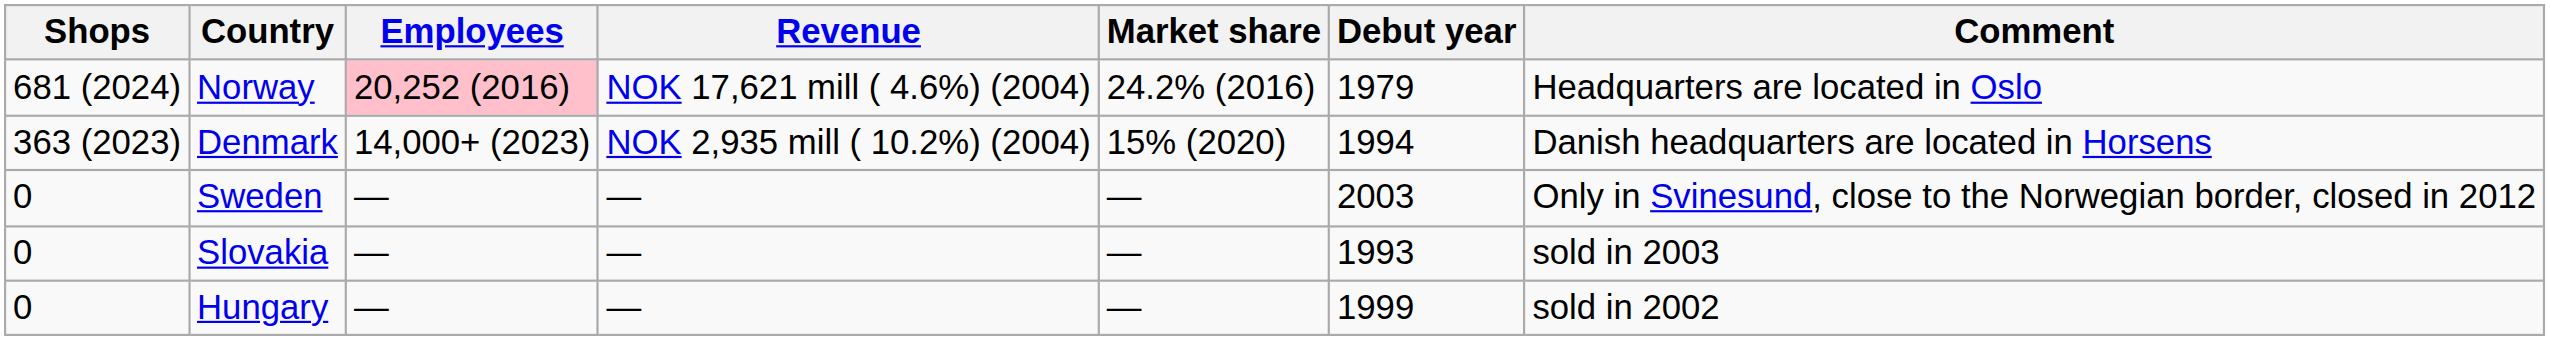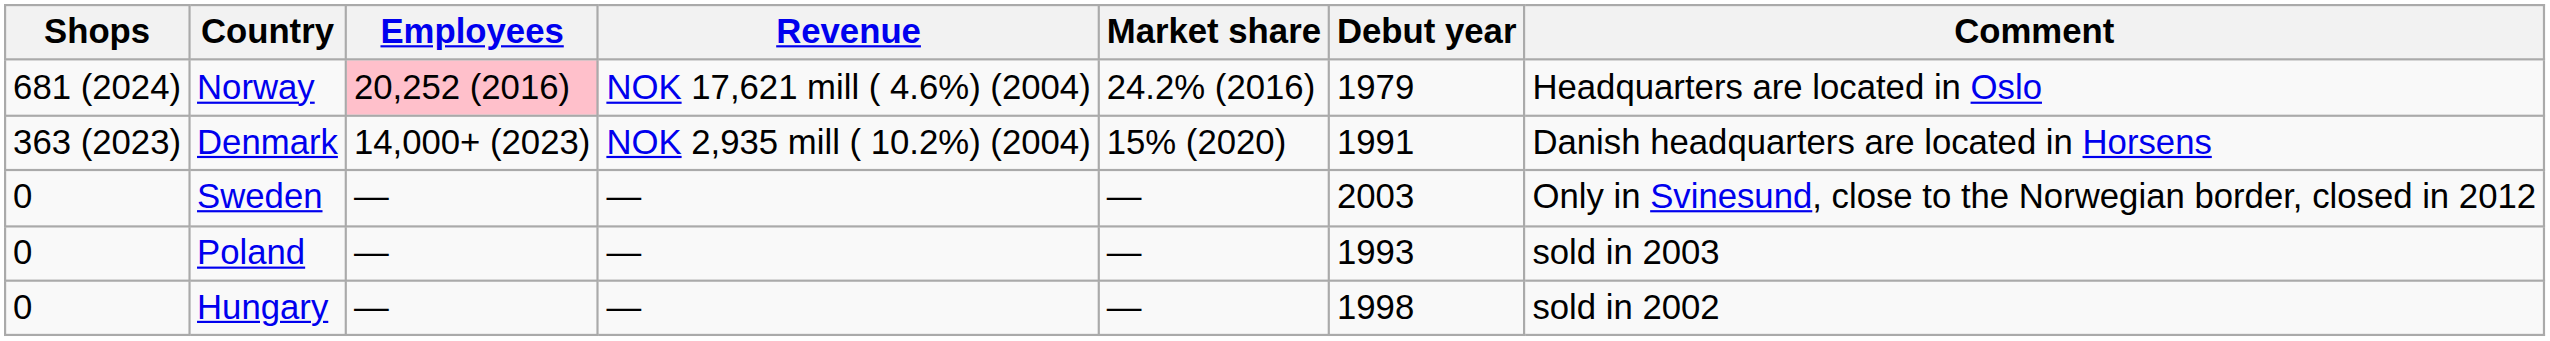 <table class="wikitable">
 <tr>
 <th>Shops</th>
 <th>Country</th>
 <th><a href='#'>Employees</a></th>
 <th><a href='#'>Revenue</a></th>
 <th>Market share</th>
 <th>Debut year</th>
 <th>Comment</th>
 </tr>
 <tr>
 <td>681 (2024)</td>
 <td><a href='#'>Norway</a></td>
 <td style="background: pink;">20,252 (2016)</td>
 <td><a href='#'>NOK</a> 17,621 mill ( 4.6%) (2004)</td>
 <td>24.2% (2016)</td>
 <td>1979</td>
 <td>Headquarters are located in <a href='#'>Oslo</a></td>
 </tr>
 <tr>
 <td>363 (2023)</td>
 <td><a href='#'>Denmark</a></td>
 <td>14,000+ (2023)</td>
 <td><a href='#'>NOK</a> 2,935 mill ( 10.2%) (2004)</td>
 <td>15% (2020)</td>
-<td>1994</td>
+<td>1991</td>
 <td>Danish headquarters are located in <a href='#'>Horsens</a></td>
 </tr>
 <tr>
 <td><span>0</span></td>
 <td><a href='#'>Sweden</a></td>
 <td>—</td>
 <td>—</td>
 <td>—</td>
 <td>2003</td>
 <td>Only in <a href='#'>Svinesund</a>, close to the Norwegian border, closed in 2012</td>
 </tr>
 <tr>
 <td><span>0</span></td>
-<td><a href='#'>Slovakia</a></td>
+<td><a href='#'>Poland</a></td>
 <td>—</td>
 <td>—</td>
 <td>—</td>
 <td>1993</td>
 <td>sold in 2003</td>
 </tr>
 <tr>
 <td><span>0</span></td>
 <td><a href='#'>Hungary</a></td>
 <td>—</td>
 <td>—</td>
 <td>—</td>
-<td>1999</td>
+<td>1998</td>
 <td>sold in 2002</td>
 </tr>
 </table>
